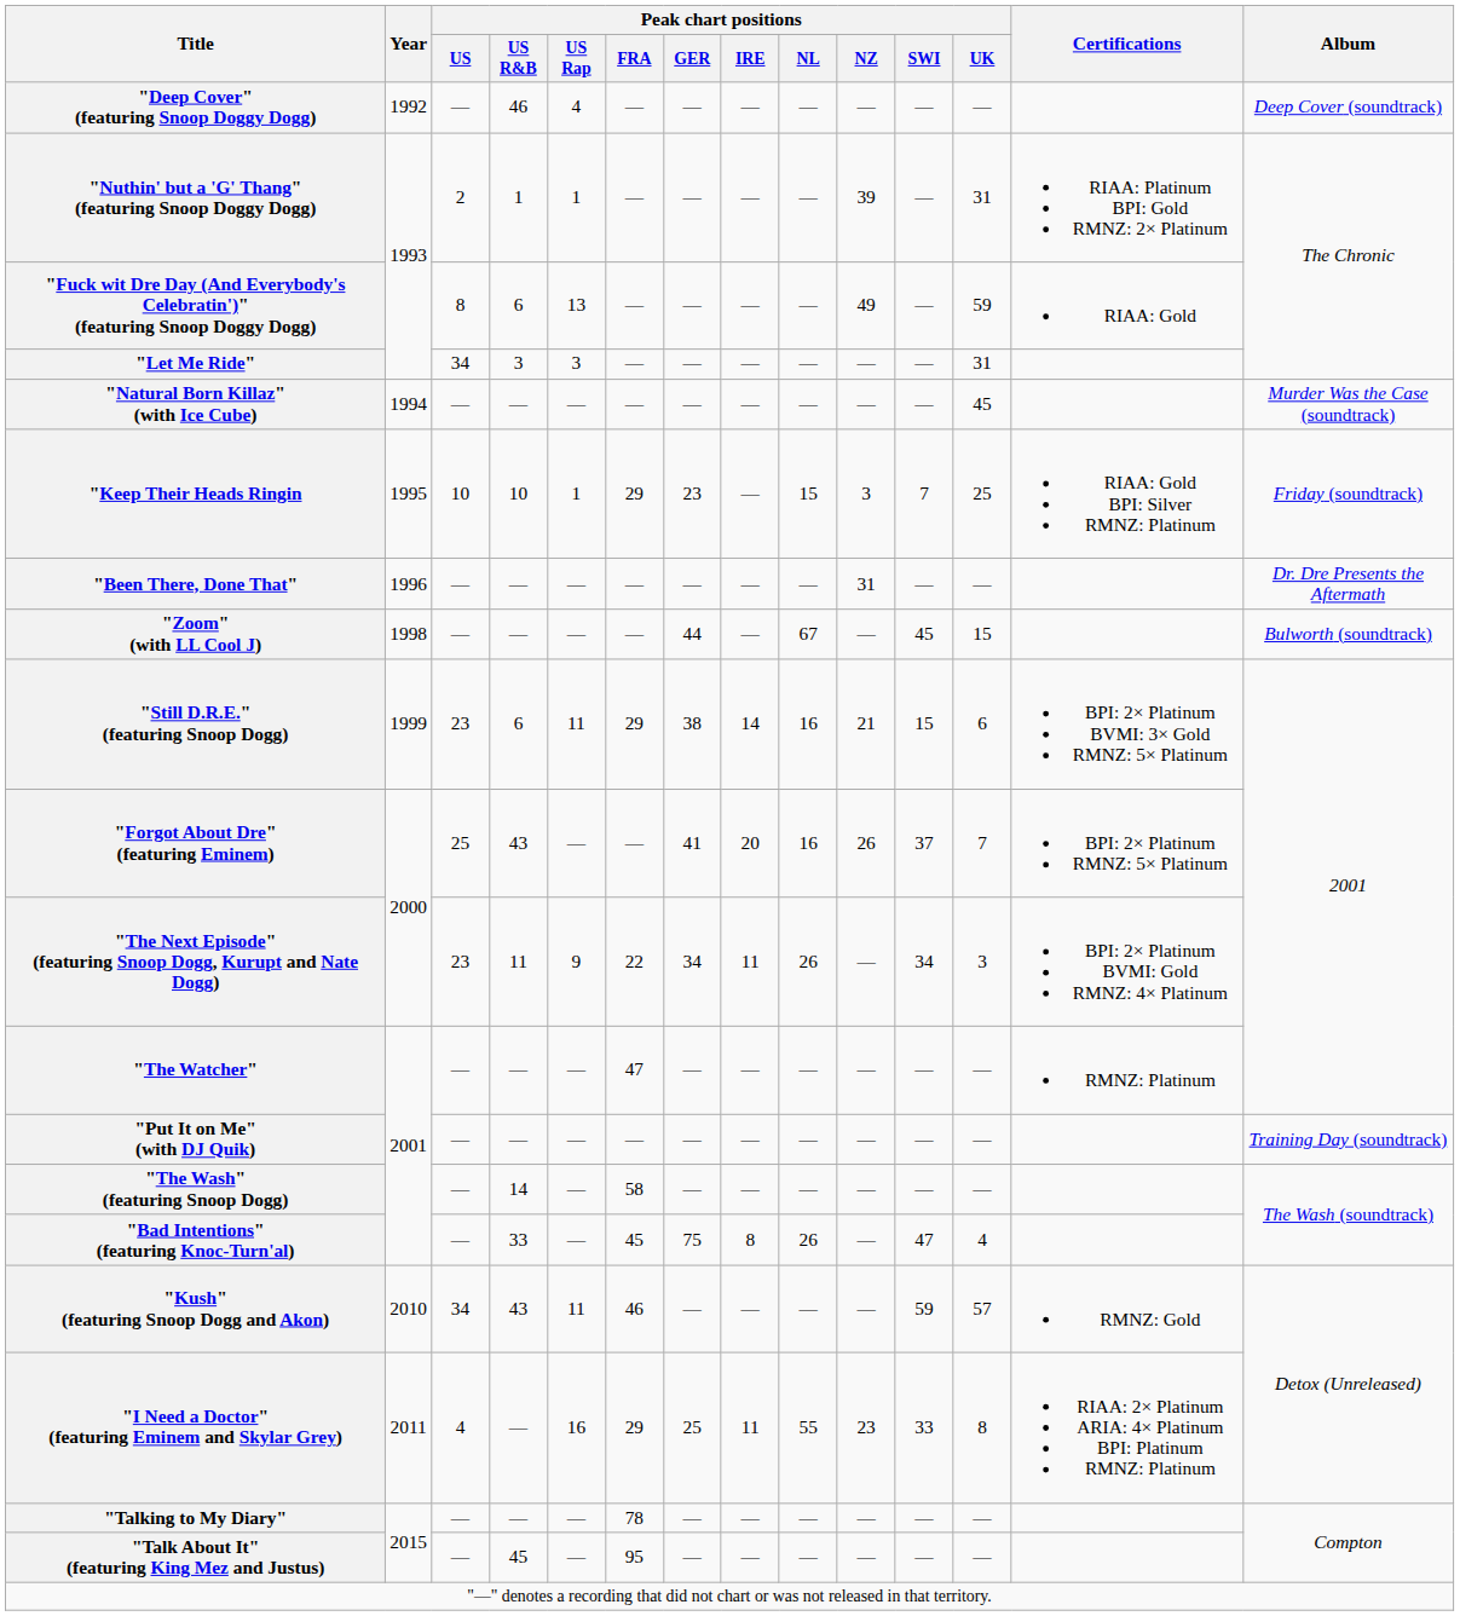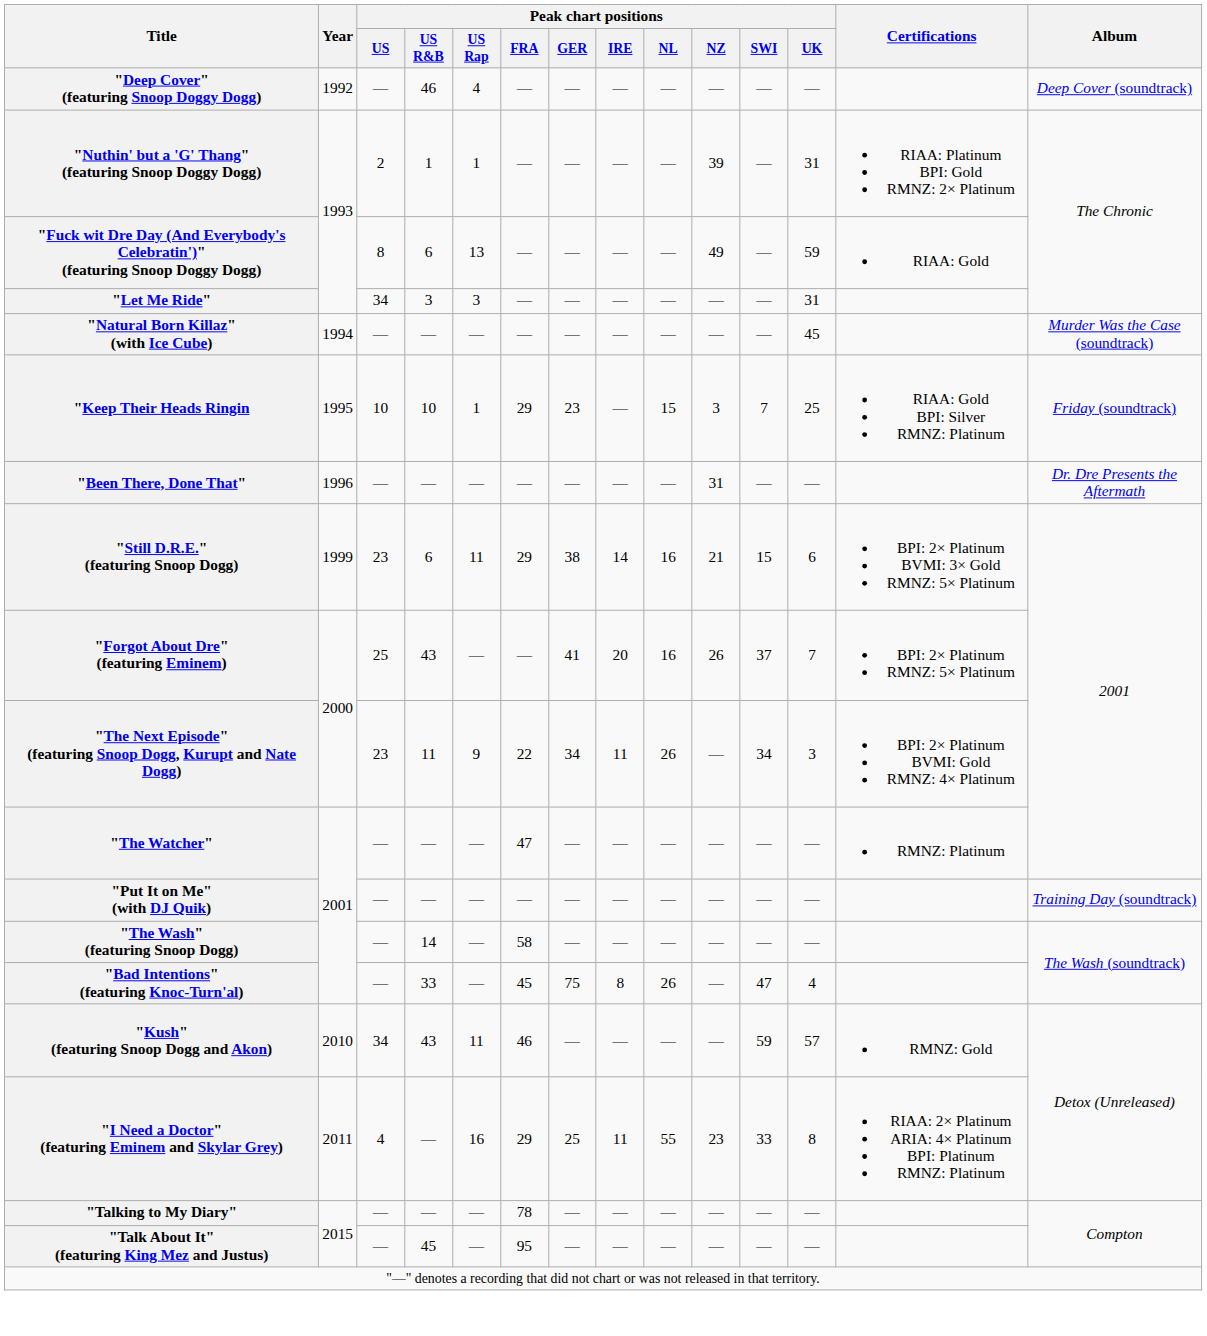 <table class="wikitable plainrowheaders" style="text-align:center;">
 <tr>
 <th scope="col" rowspan="2" style="width:20em;">Title</th>
 <th scope="col" rowspan="2">Year</th>
 <th scope="col" colspan="10">Peak chart positions</th>
 <th scope="col" rowspan="2" style="width:12em;"><a href='#'>Certifications</a></th>
 <th scope="col" rowspan="2">Album</th>
 </tr>
 <tr>
 <th style="width:3em;font-size:90%;"><a href='#'>US</a><br></th>
 <th style="width:3em;font-size:90%;"><a href='#'>US<br>R&B</a><br></th>
 <th style="width:3em;font-size:90%;"><a href='#'>US<br>Rap</a><br></th>
 <th style="width:3em;font-size:90%;"><a href='#'>FRA</a><br></th>
 <th style="width:3em;font-size:90%;"><a href='#'>GER</a><br></th>
 <th style="width:3em;font-size:90%;"><a href='#'>IRE</a><br></th>
 <th style="width:3em;font-size:90%;"><a href='#'>NL</a><br></th>
 <th style="width:3em;font-size:90%;"><a href='#'>NZ</a><br></th>
 <th style="width:3em;font-size:90%;"><a href='#'>SWI</a><br></th>
 <th style="width:3em;font-size:90%;"><a href='#'>UK</a><br></th>
 </tr>
 <tr>
 <th scope="row">"<a href='#'>Deep Cover</a>"<br><span>(featuring <a href='#'>Snoop Doggy Dogg</a>)</span></th>
 <td rowspan="1">1992</td>
 <td>—</td>
 <td>46</td>
 <td>4</td>
 <td>—</td>
 <td>—</td>
 <td>—</td>
 <td>—</td>
 <td>—</td>
 <td>—</td>
 <td>—</td>
 <td></td>
 <td><a href='#'><em>Deep Cover</em> (soundtrack)</a></td>
 </tr>
 <tr>
 <th scope="row">"<a href='#'>Nuthin' but a 'G' Thang</a>"<br><span>(featuring Snoop Doggy Dogg)</span></th>
 <td rowspan="3">1993</td>
 <td>2</td>
 <td>1</td>
 <td>1</td>
 <td>—</td>
 <td>—</td>
 <td>—</td>
 <td>—</td>
 <td>39</td>
 <td>—</td>
 <td>31</td>
 <td><br><ul><li>RIAA: Platinum</li><li>BPI: Gold</li><li>RMNZ: 2× Platinum</li></ul></td>
 <td rowspan="3"><em>The Chronic</em></td>
 </tr>
 <tr>
 <th scope="row">"<a href='#'>Fuck wit Dre Day (And Everybody's Celebratin')</a>"<br><span>(featuring Snoop Doggy Dogg)</span></th>
 <td>8</td>
 <td>6</td>
 <td>13</td>
 <td>—</td>
 <td>—</td>
 <td>—</td>
 <td>—</td>
 <td>49</td>
 <td>—</td>
 <td>59</td>
 <td><br><ul><li>RIAA: Gold</li></ul></td>
 </tr>
 <tr>
 <th scope="row">"<a href='#'>Let Me Ride</a>"</th>
 <td>34</td>
 <td>3</td>
 <td>3</td>
 <td>—</td>
 <td>—</td>
 <td>—</td>
 <td>—</td>
 <td>—</td>
 <td>—</td>
 <td>31</td>
 <td></td>
 </tr>
 <tr>
 <th scope="row">"<a href='#'>Natural Born Killaz</a>"<br><span>(with <a href='#'>Ice Cube</a>)</span></th>
 <td>1994</td>
 <td>—</td>
 <td>—</td>
 <td>—</td>
 <td>—</td>
 <td>—</td>
 <td>—</td>
 <td>—</td>
 <td>—</td>
 <td>—</td>
 <td>45</td>
 <td></td>
 <td><a href='#'><em>Murder Was the Case</em> (soundtrack)</a></td>
 </tr>
 <tr>
 <th scope="row">"<a href='#'>Keep Their Heads Ringin</a></th>
 <td>1995</td>
 <td>10</td>
 <td>10</td>
 <td>1</td>
 <td>29</td>
 <td>23</td>
 <td>—</td>
 <td>15</td>
 <td>3</td>
 <td>7</td>
 <td>25</td>
 <td><br><ul><li>RIAA: Gold</li><li>BPI: Silver</li><li>RMNZ: Platinum</li></ul></td>
 <td><a href='#'><em>Friday</em> (soundtrack)</a></td>
 </tr>
 <tr>
 <th scope="row">"<a href='#'>Been There, Done That</a>"</th>
 <td>1996</td>
 <td>—</td>
 <td>—</td>
 <td>—</td>
 <td>—</td>
 <td>—</td>
 <td>—</td>
 <td>—</td>
 <td>31</td>
 <td>—</td>
 <td>—</td>
 <td></td>
 <td><em><a href='#'>Dr. Dre Presents the Aftermath</a></em></td>
-</tr>
-<tr>
-<th scope="row">"<a href='#'>Zoom</a>"<br><span>(with <a href='#'>LL Cool J</a>)</span></th>
-<td>1998</td>
-<td>—</td>
-<td>—</td>
-<td>—</td>
-<td>—</td>
-<td>44</td>
-<td>—</td>
-<td>67</td>
-<td>—</td>
-<td>45</td>
-<td>15</td>
-<td></td>
-<td><a href='#'><em>Bulworth</em> (soundtrack)</a></td>
 </tr>
 <tr>
 <th scope="row">"<a href='#'>Still D.R.E.</a>"<br><span>(featuring Snoop Dogg)</span></th>
 <td>1999</td>
 <td>23<br></td>
 <td>6</td>
 <td>11</td>
 <td>29</td>
 <td>38</td>
 <td>14</td>
 <td>16</td>
 <td>21<br></td>
 <td>15</td>
 <td>6</td>
 <td><br><ul><li>BPI: 2× Platinum</li><li>BVMI: 3× Gold</li><li>RMNZ: 5× Platinum</li></ul></td>
 <td rowspan="4"><em>2001</em></td>
 </tr>
 <tr>
 <th scope="row">"<a href='#'>Forgot About Dre</a>"<br><span>(featuring <a href='#'>Eminem</a>)</span></th>
 <td rowspan="2">2000</td>
 <td>25</td>
 <td>43</td>
 <td>—</td>
 <td>—</td>
 <td>41</td>
 <td>20</td>
 <td>16</td>
 <td>26</td>
 <td>37</td>
 <td>7</td>
 <td><br><ul><li>BPI: 2× Platinum</li><li>RMNZ: 5× Platinum</li></ul></td>
 </tr>
 <tr>
 <th scope="row">"<a href='#'>The Next Episode</a>"<br><span>(featuring <a href='#'>Snoop Dogg</a>, <a href='#'>Kurupt</a> and <a href='#'>Nate Dogg</a>)</span></th>
 <td>23</td>
 <td>11</td>
 <td>9</td>
 <td>22</td>
 <td>34</td>
 <td>11</td>
 <td>26</td>
 <td>—</td>
 <td>34</td>
 <td>3</td>
 <td><br><ul><li>BPI: 2× Platinum</li><li>BVMI: Gold</li><li>RMNZ: 4× Platinum</li></ul></td>
 </tr>
 <tr>
 <th scope="row">"<a href='#'>The Watcher</a>"</th>
 <td rowspan="4">2001</td>
 <td>—</td>
 <td>—</td>
 <td>—</td>
 <td>47</td>
 <td>—</td>
 <td>—</td>
 <td>—</td>
 <td>—</td>
 <td>—</td>
 <td>—</td>
 <td><br><ul><li>RMNZ: Platinum</li></ul></td>
 </tr>
 <tr>
 <th scope="row">"Put It on Me"<br><span>(with <a href='#'>DJ Quik</a>)</span></th>
 <td>—</td>
 <td>—</td>
 <td>—</td>
 <td>—</td>
 <td>—</td>
 <td>—</td>
 <td>—</td>
 <td>—</td>
 <td>—</td>
 <td>—</td>
 <td></td>
 <td><a href='#'><em>Training Day</em> (soundtrack)</a></td>
 </tr>
 <tr>
 <th scope="row">"<a href='#'>The Wash</a>"<br><span>(featuring Snoop Dogg)</span></th>
 <td>—</td>
 <td>14</td>
 <td>—</td>
 <td>58</td>
 <td>—</td>
 <td>—</td>
 <td>—</td>
 <td>—</td>
 <td>—</td>
 <td>—</td>
 <td></td>
 <td rowspan="2"><a href='#'><em>The Wash</em> (soundtrack)</a></td>
 </tr>
 <tr>
 <th scope="row">"<a href='#'>Bad Intentions</a>"<br><span>(featuring <a href='#'>Knoc-Turn'al</a>)</span></th>
 <td>—</td>
 <td>33</td>
 <td>—</td>
 <td>45</td>
 <td>75</td>
 <td>8</td>
 <td>26</td>
 <td>—</td>
 <td>47</td>
 <td>4</td>
 <td></td>
 </tr>
 <tr>
 <th scope="row">"<a href='#'>Kush</a>"<br><span>(featuring Snoop Dogg and <a href='#'>Akon</a>)</span></th>
 <td>2010</td>
 <td>34</td>
 <td>43</td>
 <td>11</td>
 <td>46</td>
 <td>—</td>
 <td>—</td>
 <td>—</td>
 <td>—</td>
 <td>59</td>
 <td>57</td>
 <td><br><ul><li>RMNZ: Gold</li></ul></td>
 <td rowspan="2"><em>Detox (Unreleased)</em></td>
 </tr>
 <tr>
 <th scope="row">"<a href='#'>I Need a Doctor</a>"<br><span>(featuring <a href='#'>Eminem</a> and <a href='#'>Skylar Grey</a>)</span></th>
 <td>2011</td>
 <td>4</td>
 <td>—</td>
 <td>16</td>
 <td>29</td>
 <td>25</td>
 <td>11</td>
 <td>55</td>
 <td>23</td>
 <td>33</td>
 <td>8</td>
 <td><br><ul><li>RIAA: 2× Platinum</li><li>ARIA: 4× Platinum</li><li>BPI: Platinum</li><li>RMNZ: Platinum</li></ul></td>
 </tr>
 <tr>
 <th scope="row">"Talking to My Diary"</th>
 <td rowspan="2">2015</td>
 <td>—</td>
 <td>—</td>
 <td>—</td>
 <td>78</td>
 <td>—</td>
 <td>—</td>
 <td>—</td>
 <td>—</td>
 <td>—</td>
 <td>—</td>
 <td></td>
 <td rowspan="2"><em>Compton</em></td>
 </tr>
 <tr>
 <th scope="row">"Talk About It"<br><span>(featuring <a href='#'>King Mez</a> and Justus)</span></th>
 <td>—</td>
 <td>45</td>
 <td>—</td>
 <td>95</td>
 <td>—</td>
 <td>—</td>
 <td>—</td>
 <td>—</td>
 <td>—</td>
 <td>—</td>
 <td></td>
 </tr>
 <tr>
 <td colspan="14" style="font-size:90%">"—" denotes a recording that did not chart or was not released in that territory.</td>
 </tr>
 </table>
